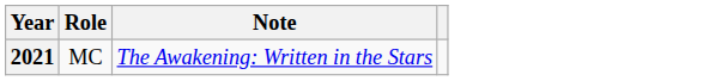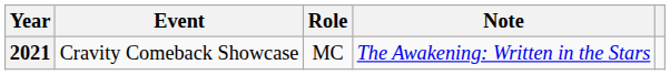 <table class="wikitable plainrowheaders" style="text-align: center;">
 <tr>
 <th scope="col">Year</th>
+<th scope="col">Event</th>
 <th scope="col">Role</th>
 <th scope="col">Note</th>
 <th scope="col" class="unsortable"></th>
 </tr>
 <tr>
 <th scope="row">2021</th>
+<td>Cravity Comeback Showcase</td>
 <td>MC</td>
 <td><em><a href='#'>The Awakening: Written in the Stars</a></em></td>
 <td></td>
 </tr>
 </table>
